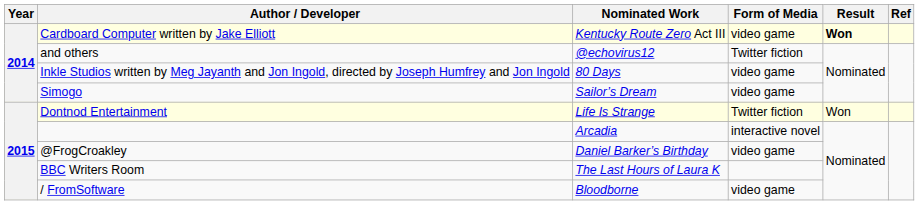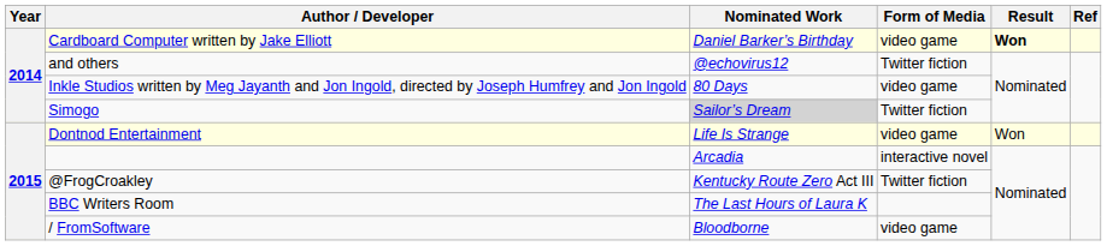 <table class="wikitable sortable">
 <tr>
 <th>Year</th>
 <th>Author / Developer</th>
 <th>Nominated Work</th>
 <th>Form of Media</th>
 <th>Result</th>
 <th>Ref</th>
 </tr>
 <tr style="background:lightyellow;">
 <th rowspan="4"><a href='#'>2014</a></th>
 <td><a href='#'>Cardboard Computer</a> written by <a href='#'>Jake Elliott</a></td>
-<td><em><a href='#'>Kentucky Route Zero</a></em> Act III</td>
+<td><em><a href='#'>Daniel Barker’s Birthday</a></em></td>
 <td>video game</td>
 <td><strong>Won</strong></td>
 <td></td>
 </tr>
 <tr>
 <td> and others</td>
 <td><em><a href='#'>@echovirus12</a></em></td>
 <td>Twitter fiction</td>
 <td rowspan="3">Nominated</td>
 <td rowspan="3"></td>
 </tr>
 <tr>
 <td><a href='#'>Inkle Studios</a> written by <a href='#'>Meg Jayanth</a> and <a href='#'>Jon Ingold</a>,  directed by <a href='#'>Joseph Humfrey</a> and <a href='#'>Jon Ingold</a></td>
 <td><em><a href='#'>80 Days</a></em></td>
 <td>video game</td>
 </tr>
 <tr>
 <td><a href='#'>Simogo</a></td>
-<td><em><a href='#'>Sailor’s Dream</a></em></td>
-<td>video game</td>
+<td style="background: lightgrey;"><em><a href='#'>Sailor’s Dream</a></em></td>
+<td>Twitter fiction</td>
 </tr>
 <tr style="background:lightyellow;">
 <th rowspan="5"><a href='#'>2015</a></th>
 <td><a href='#'>Dontnod Entertainment</a></td>
 <td><em><a href='#'>Life Is Strange</a></em></td>
-<td>Twitter fiction</td>
+<td>video game</td>
 <td>Won</td>
 <td></td>
 </tr>
 <tr>
 <td></td>
 <td><em><a href='#'>Arcadia</a></em></td>
 <td>interactive novel</td>
 <td rowspan="4">Nominated</td>
 <td rowspan="4"></td>
 </tr>
 <tr>
 <td>@FrogCroakley</td>
-<td><em><a href='#'>Daniel Barker’s Birthday</a></em></td>
-<td>video game</td>
+<td><em><a href='#'>Kentucky Route Zero</a></em> Act III</td>
+<td>Twitter fiction</td>
 </tr>
 <tr>
 <td><a href='#'>BBC</a> Writers Room</td>
 <td><em><a href='#'>The Last Hours of Laura K</a></em></td>
 <td></td>
 </tr>
 <tr>
 <td> / <a href='#'>FromSoftware</a></td>
 <td><em><a href='#'>Bloodborne</a></em></td>
 <td>video game</td>
 </tr>
 </table>
